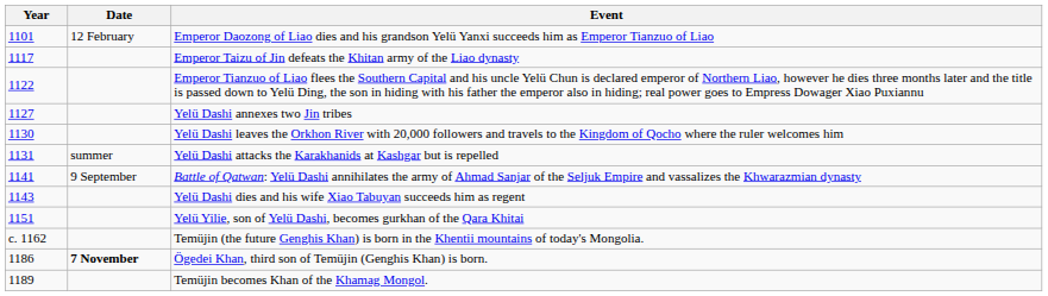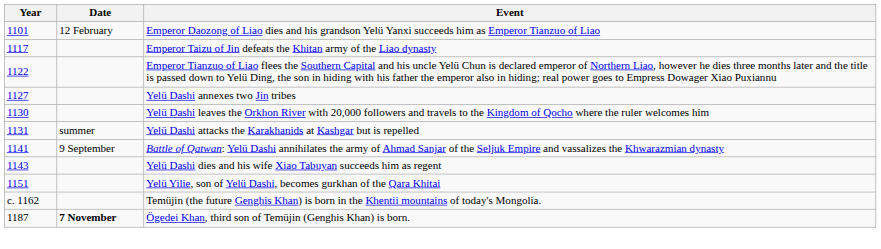 <table class="wikitable" width="100%">
 <tr>
 <th style="width:6%">Year</th>
 <th style="width:10%">Date</th>
 <th>Event</th>
 </tr>
 <tr>
 <td><a href='#'>1101</a></td>
 <td>12 February</td>
 <td><a href='#'>Emperor Daozong of Liao</a> dies and his grandson Yelü Yanxi succeeds him as <a href='#'>Emperor Tianzuo of Liao</a></td>
 </tr>
 <tr>
 <td><a href='#'>1117</a></td>
 <td></td>
 <td><a href='#'>Emperor Taizu of Jin</a> defeats the <a href='#'>Khitan</a> army of the <a href='#'>Liao dynasty</a></td>
 </tr>
 <tr>
 <td><a href='#'>1122</a></td>
 <td></td>
 <td><a href='#'>Emperor Tianzuo of Liao</a> flees the <a href='#'>Southern Capital</a> and his uncle Yelü Chun is declared emperor of <a href='#'>Northern Liao</a>, however he dies three months later and the title is passed down to Yelü Ding, the son in hiding with his father the emperor also in hiding; real power goes to Empress Dowager Xiao Puxiannu</td>
 </tr>
 <tr>
 <td><a href='#'>1127</a></td>
 <td></td>
 <td><a href='#'>Yelü Dashi</a> annexes two <a href='#'>Jin</a> tribes</td>
 </tr>
 <tr>
 <td><a href='#'>1130</a></td>
 <td></td>
 <td><a href='#'>Yelü Dashi</a> leaves the <a href='#'>Orkhon River</a> with 20,000 followers and travels to the <a href='#'>Kingdom of Qocho</a> where the ruler welcomes him</td>
 </tr>
 <tr>
 <td><a href='#'>1131</a></td>
 <td>summer</td>
 <td><a href='#'>Yelü Dashi</a> attacks the <a href='#'>Karakhanids</a> at <a href='#'>Kashgar</a> but is repelled</td>
 </tr>
 <tr>
 <td><a href='#'>1141</a></td>
 <td>9 September</td>
 <td><em><a href='#'>Battle of Qatwan</a></em>: <a href='#'>Yelü Dashi</a> annihilates the army of <a href='#'>Ahmad Sanjar</a> of the <a href='#'>Seljuk Empire</a> and vassalizes the <a href='#'>Khwarazmian dynasty</a></td>
 </tr>
 <tr>
 <td><a href='#'>1143</a></td>
 <td></td>
 <td><a href='#'>Yelü Dashi</a> dies and his wife <a href='#'>Xiao Tabuyan</a> succeeds him as regent</td>
 </tr>
 <tr>
 <td><a href='#'>1151</a></td>
 <td></td>
 <td><a href='#'>Yelü Yilie</a>, son of <a href='#'>Yelü Dashi</a>, becomes gurkhan of the <a href='#'>Qara Khitai</a></td>
 </tr>
 <tr>
 <td>c. 1162</td>
 <td></td>
 <td>Temüjin (the future <a href='#'>Genghis Khan</a>) is born in the <a href='#'>Khentii mountains</a> of today's Mongolia.</td>
 </tr>
 <tr>
-<td>1186</td>
+<td>1187</td>
 <td><strong>7 November</strong></td>
 <td><a href='#'>Ögedei Khan</a>, third son of Temüjin (Genghis Khan) is born.</td>
 </tr>
-<tr>
-<td>1189</td>
-<td></td>
-<td>Temüjin becomes Khan of the <a href='#'>Khamag Mongol</a>.</td>
-</tr>
 </table>
